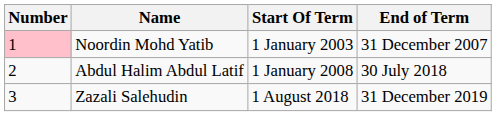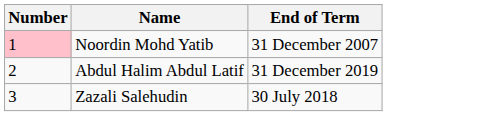 <table class="wikitable sortable">
 <tr>
 <th>Number</th>
 <th>Name</th>
-<th>Start Of Term</th>
 <th>End of Term</th>
 </tr>
 <tr>
 <td style="background: pink;">1</td>
 <td>Noordin Mohd Yatib</td>
-<td>1 January 2003</td>
 <td>31 December 2007</td>
 </tr>
 <tr>
 <td>2</td>
 <td>Abdul Halim Abdul Latif</td>
-<td>1 January 2008</td>
-<td>30 July 2018</td>
+<td>31 December 2019</td>
 </tr>
 <tr>
 <td>3</td>
 <td>Zazali Salehudin</td>
-<td>1 August 2018</td>
-<td>31 December 2019</td>
+<td>30 July 2018</td>
 </tr>
 </table>
